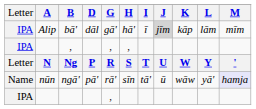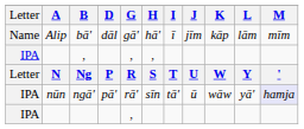 <table class="wikitable" style="text-align:center; min-width:60%; margin-left:5px">
 <tr>
 </tr>
 <tr>
 <th style="font-weight:normal; text-align:right">Letter</th>
 <th><a href='#'>A</a></th>
 <th><a href='#'>B</a></th>
 <th><a href='#'>D</a></th>
 <th><a href='#'>G</a></th>
 <th><a href='#'>H</a></th>
 <th><a href='#'>I</a></th>
 <th><a href='#'>J</a></th>
 <th><a href='#'>K</a></th>
 <th><a href='#'>L</a></th>
 <th><a href='#'>M</a></th>
 </tr>
 <tr>
-<th style="font-weight:normal; text-align:right"><a href='#'>IPA</a></th>
+<th style="font-weight:normal; text-align:right">Name</th>
 <td><em>Alip</em></td>
 <td><em>bā' </em></td>
 <td><em>dāl</em></td>
 <td><em>gā' </em></td>
 <td><em>hā' </em></td>
 <td><em>ī</em></td>
-<td style="background: lightgrey;"><em>jīm</em></td>
+<td><em>jīm</em></td>
 <td><em>kāp</em></td>
 <td><em>lām</em></td>
 <td><em>mīm</em></td>
 </tr>
 <tr>
 <th style="font-weight:normal; text-align:right"><a href='#'>IPA</a></th>
 <td></td>
 <td>, </td>
 <td></td>
 <td>, </td>
 <td>, </td>
 <td></td>
 <td></td>
 <td></td>
 <td></td>
 <td></td>
 </tr>
 <tr>
 <th style="font-weight:normal; text-align:right">Letter</th>
 <th><a href='#'>N</a></th>
 <th><a href='#'>Ng</a></th>
 <th><a href='#'>P</a></th>
 <th><a href='#'>R</a></th>
 <th><a href='#'>S</a></th>
 <th><a href='#'>T</a></th>
 <th><a href='#'>U</a></th>
 <th><a href='#'>W</a></th>
 <th><a href='#'>Y</a></th>
 <th><a href='#'>'</a></th>
 </tr>
 <tr>
-<th style="font-weight:normal; text-align:right">Name</th>
+<th style="font-weight:normal; text-align:right">IPA</th>
 <td><em>nūn</em></td>
 <td><em>ngā' </em></td>
 <td><em>pā' </em></td>
 <td><em>rā' </em></td>
 <td><em>sīn</em></td>
 <td><em>tā' </em></td>
 <td><em>ū</em></td>
 <td><em>wāw</em></td>
 <td><em>yā' </em></td>
 <td style="background: lavender;"><em>hamja</em></td>
 </tr>
 <tr>
 <th style="font-weight:normal; text-align:right">IPA</th>
 <td></td>
 <td></td>
 <td></td>
 <td>, </td>
 <td></td>
 <td></td>
 <td></td>
 <td></td>
 <td></td>
 <td></td>
 </tr>
 </table>
